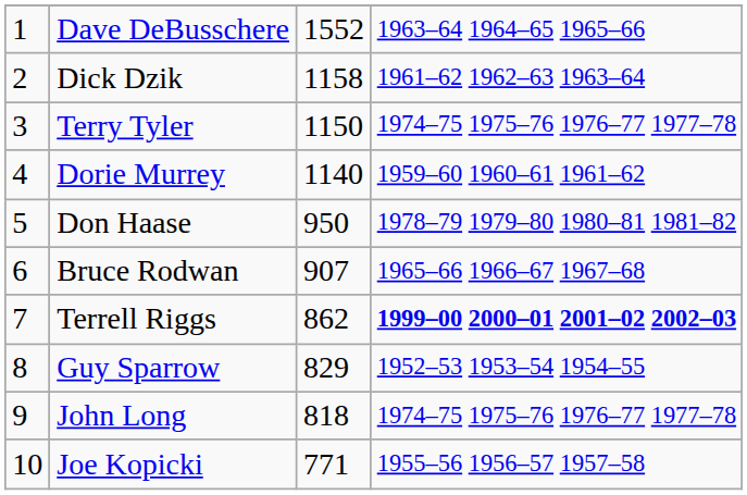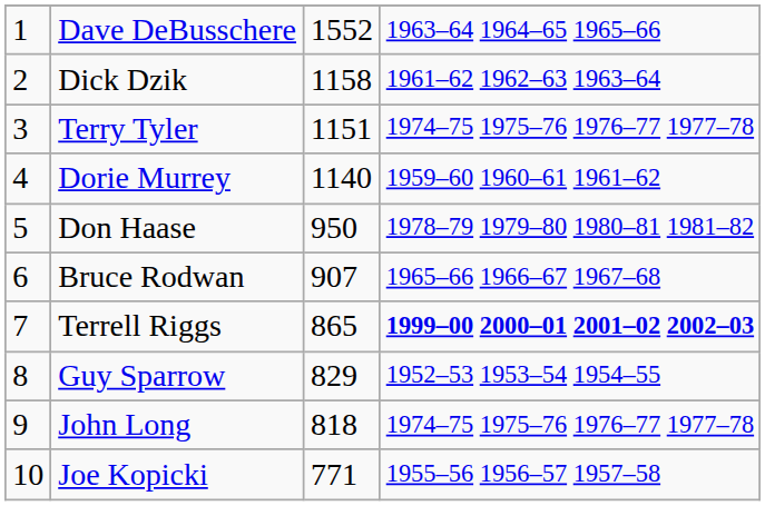 <table class="wikitable">
 <tr>
 </tr>
 <tr>
 <td>1</td>
 <td><a href='#'>Dave DeBusschere</a></td>
 <td>1552</td>
 <td style="font-size:80%;"><a href='#'>1963–64</a> <a href='#'>1964–65</a> <a href='#'>1965–66</a></td>
 </tr>
 <tr>
 <td>2</td>
 <td>Dick Dzik</td>
 <td>1158</td>
 <td style="font-size:80%;"><a href='#'>1961–62</a> <a href='#'>1962–63</a> <a href='#'>1963–64</a></td>
 </tr>
 <tr>
 <td>3</td>
 <td><a href='#'>Terry Tyler</a></td>
-<td>1150</td>
+<td>1151</td>
 <td style="font-size:80%;"><a href='#'>1974–75</a> <a href='#'>1975–76</a> <a href='#'>1976–77</a> <a href='#'>1977–78</a></td>
 </tr>
 <tr>
 <td>4</td>
 <td><a href='#'>Dorie Murrey</a></td>
 <td>1140</td>
 <td style="font-size:80%;"><a href='#'>1959–60</a> <a href='#'>1960–61</a> <a href='#'>1961–62</a></td>
 </tr>
 <tr>
 <td>5</td>
 <td>Don Haase</td>
 <td>950</td>
 <td style="font-size:80%;"><a href='#'>1978–79</a> <a href='#'>1979–80</a> <a href='#'>1980–81</a> <a href='#'>1981–82</a></td>
 </tr>
 <tr>
 <td>6</td>
 <td>Bruce Rodwan</td>
 <td>907</td>
 <td style="font-size:80%;"><a href='#'>1965–66</a> <a href='#'>1966–67</a> <a href='#'>1967–68</a></td>
 </tr>
 <tr>
 <td>7</td>
 <td>Terrell Riggs</td>
-<td>862</td>
+<td>865</td>
 <td style="font-size:80%;"><strong><a href='#'>1999–00</a> <a href='#'>2000–01</a> <a href='#'>2001–02</a> <a href='#'>2002–03</a></strong></td>
 </tr>
 <tr>
 <td>8</td>
 <td><a href='#'>Guy Sparrow</a></td>
 <td>829</td>
 <td style="font-size:80%;"><a href='#'>1952–53</a> <a href='#'>1953–54</a> <a href='#'>1954–55</a></td>
 </tr>
 <tr>
 <td>9</td>
 <td><a href='#'>John Long</a></td>
 <td>818</td>
 <td style="font-size:80%;"><a href='#'>1974–75</a> <a href='#'>1975–76</a> <a href='#'>1976–77</a> <a href='#'>1977–78</a></td>
 </tr>
 <tr>
 <td>10</td>
 <td><a href='#'>Joe Kopicki</a></td>
 <td>771</td>
 <td style="font-size:80%;"><a href='#'>1955–56</a> <a href='#'>1956–57</a> <a href='#'>1957–58</a></td>
 </tr>
 </table>
